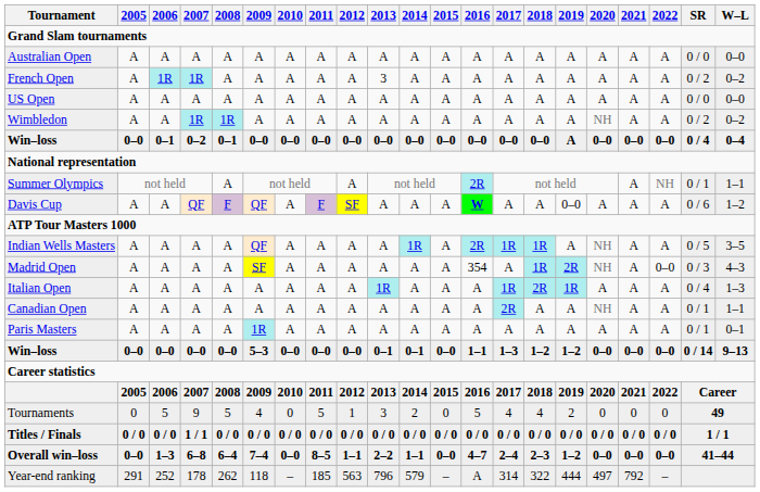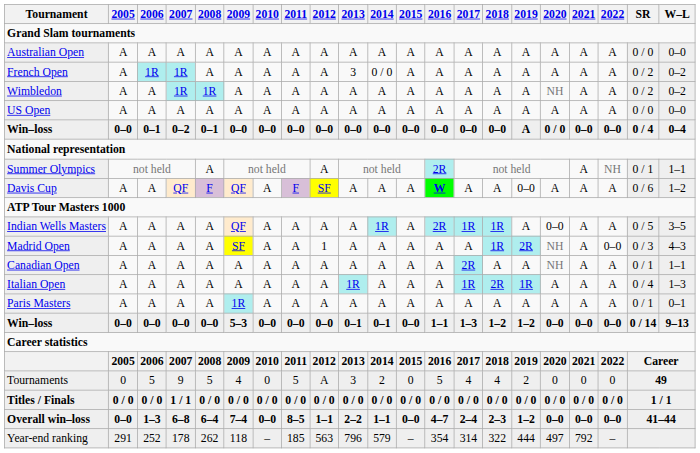 <table class="wikitable nowrap" style=text-align:center;font-size:95%>
 <tr>
 <th>Tournament</th>
 <th><a href='#'>2005</a></th>
 <th><a href='#'>2006</a></th>
 <th><a href='#'>2007</a></th>
 <th><a href='#'>2008</a></th>
 <th><a href='#'>2009</a></th>
 <th><a href='#'>2010</a></th>
 <th><a href='#'>2011</a></th>
 <th><a href='#'>2012</a></th>
 <th><a href='#'>2013</a></th>
 <th><a href='#'>2014</a></th>
 <th><a href='#'>2015</a></th>
 <th><a href='#'>2016</a></th>
 <th><a href='#'>2017</a></th>
 <th><a href='#'>2018</a></th>
 <th><a href='#'>2019</a></th>
 <th><a href='#'>2020</a></th>
 <th><a href='#'>2021</a></th>
 <th><a href='#'>2022</a></th>
 <th>SR</th>
 <th width=40>W–L</th>
 </tr>
 <tr>
 <td colspan="21" align="left"><strong>Grand Slam tournaments</strong></td>
 </tr>
 <tr>
 <td style=background:#efefef;text-align:left><a href='#'>Australian Open</a></td>
 <td>A</td>
 <td>A</td>
 <td>A</td>
 <td>A</td>
 <td>A</td>
 <td>A</td>
 <td>A</td>
 <td>A</td>
 <td>A</td>
 <td>A</td>
 <td>A</td>
 <td>A</td>
 <td>A</td>
 <td>A</td>
 <td>A</td>
 <td>A</td>
 <td>A</td>
 <td>A</td>
 <td bgcolor=efefef>0 / 0</td>
 <td bgcolor=efefef>0–0</td>
 </tr>
 <tr>
 <td style=background:#efefef;text-align:left><a href='#'>French Open</a></td>
 <td>A</td>
 <td bgcolor=afeeee><a href='#'>1R</a></td>
 <td bgcolor=afeeee><a href='#'>1R</a></td>
 <td>A</td>
 <td>A</td>
 <td>A</td>
 <td>A</td>
 <td>A</td>
 <td>3</td>
+<td>0 / 0</td>
 <td>A</td>
 <td>A</td>
 <td>A</td>
 <td>A</td>
 <td>A</td>
 <td>A</td>
 <td>A</td>
+<td>A</td>
+<td bgcolor=efefef>0 / 2</td>
+<td bgcolor=efefef>0–2</td>
+</tr>
+<tr>
+<td style=background:#efefef;text-align:left><a href='#'>Wimbledon</a></td>
+<td>A</td>
+<td>A</td>
+<td bgcolor=afeeee><a href='#'>1R</a></td>
+<td bgcolor=afeeee><a href='#'>1R</a></td>
+<td>A</td>
+<td>A</td>
+<td>A</td>
+<td>A</td>
+<td>A</td>
+<td>A</td>
+<td>A</td>
+<td>A</td>
+<td>A</td>
+<td>A</td>
+<td>A</td>
+<td style=color:#767676>NH</td>
 <td>A</td>
 <td>A</td>
 <td bgcolor=efefef>0 / 2</td>
 <td bgcolor=efefef>0–2</td>
 </tr>
 <tr>
 <td style=background:#efefef;text-align:left><a href='#'>US Open</a></td>
 <td>A</td>
 <td>A</td>
 <td>A</td>
 <td>A</td>
 <td>A</td>
 <td>A</td>
 <td>A</td>
 <td>A</td>
 <td>A</td>
 <td>A</td>
 <td>A</td>
 <td>A</td>
 <td>A</td>
 <td>A</td>
 <td>A</td>
 <td>A</td>
 <td>A</td>
 <td>A</td>
 <td bgcolor=efefef>0 / 0</td>
 <td bgcolor=efefef>0–0</td>
 </tr>
-<tr>
-<td style=background:#efefef;text-align:left><a href='#'>Wimbledon</a></td>
-<td>A</td>
-<td>A</td>
-<td bgcolor=afeeee><a href='#'>1R</a></td>
-<td bgcolor=afeeee><a href='#'>1R</a></td>
-<td>A</td>
-<td>A</td>
-<td>A</td>
-<td>A</td>
-<td>A</td>
-<td>A</td>
-<td>A</td>
-<td>A</td>
-<td>A</td>
-<td>A</td>
-<td>A</td>
-<td style=color:#767676>NH</td>
-<td>A</td>
-<td>A</td>
-<td bgcolor=efefef>0 / 2</td>
-<td bgcolor=efefef>0–2</td>
-</tr>
 <tr style=font-weight:bold;background:#efefef>
 <td style=text-align:left>Win–loss</td>
 <td>0–0</td>
 <td>0–1</td>
 <td>0–2</td>
 <td>0–1</td>
 <td>0–0</td>
 <td>0–0</td>
 <td>0–0</td>
 <td>0–0</td>
 <td>0–0</td>
 <td>0–0</td>
 <td>0–0</td>
 <td>0–0</td>
 <td>0–0</td>
 <td>0–0</td>
 <td>A</td>
-<td>0–0</td>
+<td>0 / 0</td>
 <td>0–0</td>
 <td>0–0</td>
 <td>0 / 4</td>
 <td>0–4</td>
 </tr>
 <tr>
 <td colspan="21" align="left"><strong>National representation</strong></td>
 </tr>
 <tr>
 <td style=background:#efefef;text-align:left><a href='#'>Summer Olympics</a></td>
 <td colspan=3 style=color:#767676>not held</td>
 <td>A</td>
 <td colspan=3 style=color:#767676>not held</td>
 <td>A</td>
 <td colspan=3 style=color:#767676>not held</td>
 <td bgcolor=afeeee><a href='#'>2R</a></td>
 <td colspan=4 style=color:#767676>not held</td>
 <td>A</td>
 <td style=color:#767676>NH</td>
 <td bgcolor=efefef>0 / 1</td>
 <td bgcolor=efefef>1–1</td>
 </tr>
 <tr>
 <td style=background:#efefef;text-align:left><a href='#'>Davis Cup</a></td>
 <td>A</td>
 <td>A</td>
 <td bgcolor=ffebcd><a href='#'>QF</a></td>
 <td bgcolor=thistle><a href='#'>F</a></td>
 <td bgcolor=ffebcd><a href='#'>QF</a></td>
 <td>A</td>
 <td bgcolor=thistle><a href='#'>F</a></td>
 <td bgcolor=yellow><a href='#'>SF</a></td>
 <td>A</td>
 <td>A</td>
 <td>A</td>
 <td bgcolor=lime><a href='#'><strong>W</strong></a></td>
 <td>A</td>
 <td>A</td>
 <td>0–0</td>
 <td>A</td>
 <td>A</td>
 <td>A</td>
 <td bgcolor=efefef>0 / 6</td>
 <td bgcolor=efefef>1–2</td>
 </tr>
 <tr>
 <td colspan="21" align="left"><strong>ATP Tour Masters 1000</strong></td>
 </tr>
 <tr>
 <td style=background:#efefef;text-align:left><a href='#'>Indian Wells Masters</a></td>
 <td>A</td>
 <td>A</td>
 <td>A</td>
 <td>A</td>
 <td bgcolor=ffebcd><a href='#'>QF</a></td>
 <td>A</td>
 <td>A</td>
 <td>A</td>
 <td>A</td>
 <td bgcolor=afeeee><a href='#'>1R</a></td>
 <td>A</td>
 <td bgcolor=afeeee><a href='#'>2R</a></td>
 <td bgcolor=afeeee><a href='#'>1R</a></td>
 <td bgcolor=afeeee><a href='#'>1R</a></td>
 <td>A</td>
-<td style=color:#767676>NH</td>
+<td>0–0</td>
 <td>A</td>
 <td>A</td>
 <td bgcolor=efefef>0 / 5</td>
 <td bgcolor=efefef>3–5</td>
 </tr>
 <tr>
 <td style=background:#efefef;text-align:left><a href='#'>Madrid Open</a></td>
 <td>A</td>
 <td>A</td>
 <td>A</td>
 <td>A</td>
 <td bgcolor=yellow><a href='#'>SF</a></td>
 <td>A</td>
 <td>A</td>
+<td>1</td>
 <td>A</td>
 <td>A</td>
 <td>A</td>
 <td>A</td>
-<td>354</td>
 <td>A</td>
 <td bgcolor=afeeee><a href='#'>1R</a></td>
 <td bgcolor=afeeee><a href='#'>2R</a></td>
 <td style=color:#767676>NH</td>
 <td>A</td>
 <td>0–0</td>
 <td bgcolor=efefef>0 / 3</td>
 <td bgcolor=efefef>4–3</td>
+</tr>
+<tr>
+<td style=background:#efefef;text-align:left><a href='#'>Canadian Open</a></td>
+<td>A</td>
+<td>A</td>
+<td>A</td>
+<td>A</td>
+<td>A</td>
+<td>A</td>
+<td>A</td>
+<td>A</td>
+<td>A</td>
+<td>A</td>
+<td>A</td>
+<td>A</td>
+<td bgcolor=afeeee><a href='#'>2R</a></td>
+<td>A</td>
+<td>A</td>
+<td style=color:#767676>NH</td>
+<td>A</td>
+<td>A</td>
+<td bgcolor=efefef>0 / 1</td>
+<td bgcolor=efefef>1–1</td>
 </tr>
 <tr>
 <td style=background:#efefef;text-align:left><a href='#'>Italian Open</a></td>
 <td>A</td>
 <td>A</td>
 <td>A</td>
 <td>A</td>
 <td>A</td>
 <td>A</td>
 <td>A</td>
 <td>A</td>
 <td bgcolor=afeeee><a href='#'>1R</a></td>
 <td>A</td>
 <td>A</td>
 <td>A</td>
 <td bgcolor=afeeee><a href='#'>1R</a></td>
 <td bgcolor=afeeee><a href='#'>2R</a></td>
 <td bgcolor=afeeee><a href='#'>1R</a></td>
 <td>A</td>
 <td>A</td>
 <td>A</td>
 <td bgcolor=efefef>0 / 4</td>
 <td bgcolor=efefef>1–3</td>
-</tr>
-<tr>
-<td style=background:#efefef;text-align:left><a href='#'>Canadian Open</a></td>
-<td>A</td>
-<td>A</td>
-<td>A</td>
-<td>A</td>
-<td>A</td>
-<td>A</td>
-<td>A</td>
-<td>A</td>
-<td>A</td>
-<td>A</td>
-<td>A</td>
-<td>A</td>
-<td bgcolor=afeeee><a href='#'>2R</a></td>
-<td>A</td>
-<td>A</td>
-<td style=color:#767676>NH</td>
-<td>A</td>
-<td>A</td>
-<td bgcolor=efefef>0 / 1</td>
-<td bgcolor=efefef>1–1</td>
 </tr>
 <tr>
 <td style=background:#efefef;text-align:left><a href='#'>Paris Masters</a></td>
 <td>A</td>
 <td>A</td>
 <td>A</td>
 <td>A</td>
 <td bgcolor=afeeee><a href='#'>1R</a></td>
 <td>A</td>
 <td>A</td>
 <td>A</td>
 <td>A</td>
 <td>A</td>
 <td>A</td>
 <td>A</td>
 <td>A</td>
 <td>A</td>
 <td>A</td>
 <td>A</td>
 <td>A</td>
 <td>A</td>
 <td bgcolor=efefef>0 / 1</td>
 <td bgcolor=efefef>0–1</td>
 </tr>
 <tr style=font-weight:bold;background:#efefef>
 <td style=text-align:left>Win–loss</td>
 <td>0–0</td>
 <td>0–0</td>
 <td>0–0</td>
 <td>0–0</td>
 <td>5–3</td>
 <td>0–0</td>
 <td>0–0</td>
 <td>0–0</td>
 <td>0–1</td>
 <td>0–1</td>
 <td>0–0</td>
 <td>1–1</td>
 <td>1–3</td>
 <td>1–2</td>
 <td>1–2</td>
 <td>0–0</td>
 <td>0–0</td>
 <td>0–0</td>
 <td>0 / 14</td>
 <td>9–13</td>
 </tr>
 <tr>
 <td colspan="21" align="left"><strong>Career statistics</strong></td>
 </tr>
 <tr>
 <th></th>
 <th>2005</th>
 <th>2006</th>
 <th>2007</th>
 <th>2008</th>
 <th>2009</th>
 <th>2010</th>
 <th>2011</th>
 <th>2012</th>
 <th>2013</th>
 <th>2014</th>
 <th>2015</th>
 <th>2016</th>
 <th>2017</th>
 <th>2018</th>
 <th>2019</th>
 <th>2020</th>
 <th>2021</th>
 <th>2022</th>
 <th colspan="2">Career</th>
 </tr>
 <tr style=background:#efefef>
 <td align=left>Tournaments</td>
 <td>0</td>
 <td>5</td>
 <td>9</td>
 <td>5</td>
 <td>4</td>
 <td>0</td>
 <td>5</td>
-<td>1</td>
+<td>A</td>
 <td>3</td>
 <td>2</td>
 <td>0</td>
 <td>5</td>
 <td>4</td>
 <td>4</td>
 <td>2</td>
 <td>0</td>
 <td>0</td>
 <td>0</td>
 <td colspan="2"><strong>49</strong></td>
 </tr>
 <tr style=font-weight:bold;background:#efefef>
 <td style=text-align:left>Titles / Finals</td>
 <td>0 / 0</td>
 <td>0 / 0</td>
 <td>1 / 1</td>
 <td>0 / 0</td>
 <td>0 / 0</td>
 <td>0 / 0</td>
 <td>0 / 0</td>
 <td>0 / 0</td>
 <td>0 / 0</td>
 <td>0 / 0</td>
 <td>0 / 0</td>
 <td>0 / 0</td>
 <td>0 / 0</td>
 <td>0 / 0</td>
 <td>0 / 0</td>
 <td>0 / 0</td>
 <td>0 / 0</td>
 <td>0 / 0</td>
 <td colspan=2>1 / 1</td>
 </tr>
 <tr style=font-weight:bold;background:#efefef>
 <td style=text-align:left>Overall win–loss</td>
 <td>0–0</td>
 <td>1–3</td>
 <td>6–8</td>
 <td>6–4</td>
 <td>7–4</td>
 <td>0–0</td>
 <td>8–5</td>
 <td>1–1</td>
 <td>2–2</td>
 <td>1–1</td>
 <td>0–0</td>
 <td>4–7</td>
 <td>2–4</td>
 <td>2–3</td>
 <td>1–2</td>
 <td>0–0</td>
 <td>0–0</td>
 <td>0–0</td>
 <td colspan=2>41–44</td>
 </tr>
 <tr style=background:#efefef>
 <td align=left>Year-end ranking</td>
 <td>291</td>
 <td>252</td>
 <td>178</td>
 <td>262</td>
 <td>118</td>
 <td>–</td>
 <td>185</td>
 <td>563</td>
 <td>796</td>
 <td>579</td>
 <td>–</td>
-<td>A</td>
+<td>354</td>
 <td>314</td>
 <td>322</td>
 <td>444</td>
 <td>497</td>
 <td>792</td>
 <td>–</td>
 <td colspan=2><strong></strong></td>
 </tr>
 </table>
